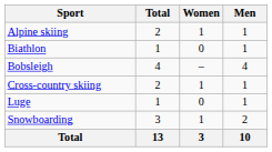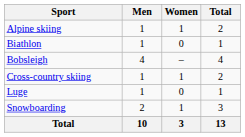 <table class="wikitable sortable" style="text-align:center;">
 <tr>
 <th width=180>Sport</th>
+<th width=55>Men</th>
+<th width=55>Women</th>
 <th width=55>Total</th>
-<th width=55>Women</th>
-<th width=55>Men</th>
 </tr>
 <tr>
 <td align=left><a href='#'>Alpine skiing</a></td>
-<td>2</td>
 <td>1</td>
 <td>1</td>
+<td>2</td>
 </tr>
 <tr>
 <td align=left><a href='#'>Biathlon</a></td>
 <td>1</td>
 <td>0</td>
 <td>1</td>
 </tr>
 <tr>
 <td align=left><a href='#'>Bobsleigh</a></td>
 <td>4</td>
 <td>–</td>
 <td>4</td>
 </tr>
 <tr>
 <td align=left><a href='#'>Cross-country skiing</a></td>
-<td>2</td>
 <td>1</td>
 <td>1</td>
+<td>2</td>
 </tr>
 <tr>
 <td align=left><a href='#'>Luge</a></td>
 <td>1</td>
 <td>0</td>
 <td>1</td>
 </tr>
 <tr>
 <td align=left><a href='#'>Snowboarding</a></td>
+<td>2</td>
+<td>1</td>
 <td>3</td>
-<td>1</td>
-<td>2</td>
 </tr>
 <tr>
 <th>Total</th>
+<th>10</th>
+<th>3</th>
 <th>13</th>
-<th>3</th>
-<th>10</th>
 </tr>
 </table>
